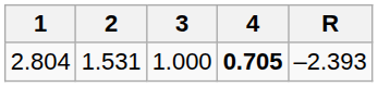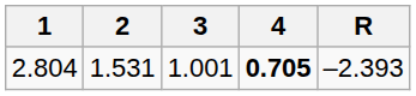 <table class="wikitable" border="1">
 <tr>
 <th>1</th>
 <th>2</th>
 <th>3</th>
 <th>4</th>
 <th>R</th>
 </tr>
 <tr>
 <td>2.804</td>
 <td>1.531</td>
-<td>1.000</td>
+<td>1.001</td>
 <td><strong>0.705</strong></td>
 <td>–2.393</td>
 </tr>
 </table>
